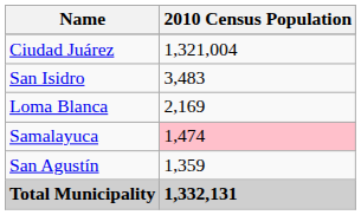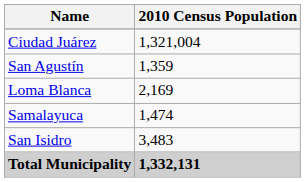 <table class="wikitable">
 <tr style="background:#000000; color:black;">
 <th><strong>Name</strong></th>
 <th><strong>2010 Census Population</strong></th>
 </tr>
 <tr>
 <td><a href='#'>Ciudad Juárez</a></td>
 <td>1,321,004</td>
 </tr>
 <tr>
-<td><a href='#'>San Isidro</a></td>
-<td>3,483</td>
+<td><a href='#'>San Agustín</a></td>
+<td>1,359</td>
 </tr>
 <tr>
 <td><a href='#'>Loma Blanca</a></td>
 <td>2,169</td>
 </tr>
 <tr>
 <td><a href='#'>Samalayuca</a></td>
-<td style="background: pink;">1,474</td>
+<td>1,474</td>
 </tr>
 <tr>
-<td><a href='#'>San Agustín</a></td>
-<td>1,359</td>
+<td><a href='#'>San Isidro</a></td>
+<td>3,483</td>
 </tr>
 <tr style="background:#CFCFCF;">
 <td><strong>Total Municipality</strong></td>
 <td><strong>1,332,131</strong></td>
 </tr>
 </table>
